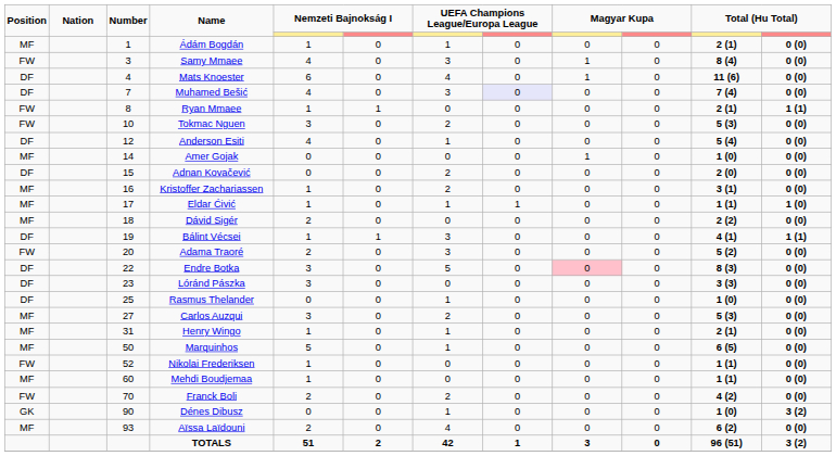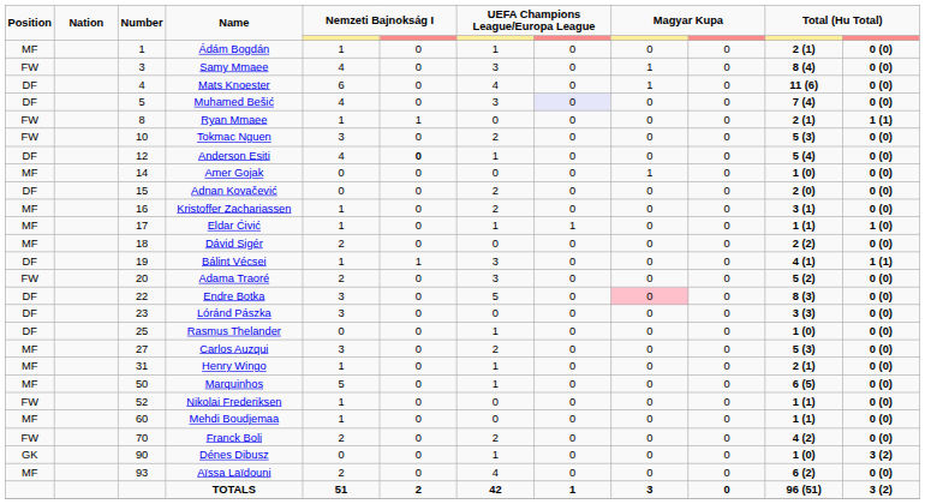 <table class="wikitable" style="font-size: 95%; text-align: center;">
 <tr>
 <td rowspan="2" width="5%" align="center"><strong>Position</strong></td>
 <td rowspan="2" width="7%" align="center"><strong>Nation</strong></td>
 <td rowspan="2" width="5%" align="center"><strong>Number</strong></td>
 <td rowspan="2" width="15%" align="center"><strong>Name</strong></td>
 <td colspan="2" align="center"><strong>Nemzeti Bajnokság I</strong></td>
 <td colspan="2" align="center"><strong>UEFA Champions League/Europa League</strong></td>
 <td colspan="2" align="center"><strong>Magyar Kupa</strong></td>
 <td colspan="2" align="center"><strong>Total (Hu Total)</strong></td>
 </tr>
 <tr>
 <th width=60 style="background: #FFEE99"></th>
 <th width=60 style="background: #FF8888"></th>
 <th width=60 style="background: #FFEE99"></th>
 <th width=60 style="background: #FF8888"></th>
 <th width=60 style="background: #FFEE99"></th>
 <th width=60 style="background: #FF8888"></th>
 <th width=60 style="background: #FFEE99"></th>
 <th width=60 style="background: #FF8888"></th>
 </tr>
 <tr>
 <td>MF</td>
 <td></td>
 <td>1</td>
 <td><a href='#'>Ádám Bogdán</a></td>
 <td>1</td>
 <td>0</td>
 <td>1</td>
 <td>0</td>
 <td>0</td>
 <td>0</td>
 <td><strong>2 (1)</strong></td>
 <td><strong>0 (0)</strong></td>
 </tr>
 <tr>
 <td>FW</td>
 <td></td>
 <td>3</td>
 <td><a href='#'>Samy Mmaee</a></td>
 <td>4</td>
 <td>0</td>
 <td>3</td>
 <td>0</td>
 <td>1</td>
 <td>0</td>
 <td><strong>8 (4)</strong></td>
 <td><strong>0 (0)</strong></td>
 </tr>
 <tr>
 <td>DF</td>
 <td></td>
 <td>4</td>
 <td><a href='#'>Mats Knoester</a></td>
 <td>6</td>
 <td>0</td>
 <td>4</td>
 <td>0</td>
 <td>1</td>
 <td>0</td>
 <td><strong>11 (6)</strong></td>
 <td><strong>0 (0)</strong></td>
 </tr>
 <tr>
 <td>DF</td>
 <td></td>
-<td>7</td>
+<td>5</td>
 <td><a href='#'>Muhamed Bešić</a></td>
 <td>4</td>
 <td>0</td>
 <td>3</td>
 <td style="background: lavender;">0</td>
 <td>0</td>
 <td>0</td>
 <td><strong>7 (4)</strong></td>
 <td><strong>0 (0)</strong></td>
 </tr>
 <tr>
 <td>FW</td>
 <td></td>
 <td>8</td>
 <td><a href='#'>Ryan Mmaee</a></td>
 <td>1</td>
 <td>1</td>
 <td>0</td>
 <td>0</td>
 <td>0</td>
 <td>0</td>
 <td><strong>2 (1)</strong></td>
 <td><strong>1 (1)</strong></td>
 </tr>
 <tr>
 <td>FW</td>
 <td></td>
 <td>10</td>
 <td><a href='#'>Tokmac Nguen</a></td>
 <td>3</td>
 <td>0</td>
 <td>2</td>
 <td>0</td>
 <td>0</td>
 <td>0</td>
 <td><strong>5 (3)</strong></td>
 <td><strong>0 (0)</strong></td>
 </tr>
 <tr>
 <td>DF</td>
 <td></td>
 <td>12</td>
 <td><a href='#'>Anderson Esiti</a></td>
 <td>4</td>
-<td>0</td>
+<td><strong>0</strong></td>
 <td>1</td>
 <td>0</td>
 <td>0</td>
 <td>0</td>
 <td><strong>5 (4)</strong></td>
 <td><strong>0 (0)</strong></td>
 </tr>
 <tr>
 <td>MF</td>
 <td></td>
 <td>14</td>
 <td><a href='#'>Amer Gojak</a></td>
 <td>0</td>
 <td>0</td>
 <td>0</td>
 <td>0</td>
 <td>1</td>
 <td>0</td>
 <td><strong>1 (0)</strong></td>
 <td><strong>0 (0)</strong></td>
 </tr>
 <tr>
 <td>DF</td>
 <td></td>
 <td>15</td>
 <td><a href='#'>Adnan Kovačević</a></td>
 <td>0</td>
 <td>0</td>
 <td>2</td>
 <td>0</td>
 <td>0</td>
 <td>0</td>
 <td><strong>2 (0)</strong></td>
 <td><strong>0 (0)</strong></td>
 </tr>
 <tr>
 <td>MF</td>
 <td></td>
 <td>16</td>
 <td><a href='#'>Kristoffer Zachariassen</a></td>
 <td>1</td>
 <td>0</td>
 <td>2</td>
 <td>0</td>
 <td>0</td>
 <td>0</td>
 <td><strong>3 (1)</strong></td>
 <td><strong>0 (0)</strong></td>
 </tr>
 <tr>
 <td>MF</td>
 <td></td>
 <td>17</td>
 <td><a href='#'>Eldar Ćivić</a></td>
 <td>1</td>
 <td>0</td>
 <td>1</td>
 <td>1</td>
 <td>0</td>
 <td>0</td>
 <td><strong>1 (1)</strong></td>
 <td><strong>1 (0)</strong></td>
 </tr>
 <tr>
 <td>MF</td>
 <td></td>
 <td>18</td>
 <td><a href='#'>Dávid Sigér</a></td>
 <td>2</td>
 <td>0</td>
 <td>0</td>
 <td>0</td>
 <td>0</td>
 <td>0</td>
 <td><strong>2 (2)</strong></td>
 <td><strong>0 (0)</strong></td>
 </tr>
 <tr>
 <td>DF</td>
 <td></td>
 <td>19</td>
 <td><a href='#'>Bálint Vécsei</a></td>
 <td>1</td>
 <td>1</td>
 <td>3</td>
 <td>0</td>
 <td>0</td>
 <td>0</td>
 <td><strong>4 (1)</strong></td>
 <td><strong>1 (1)</strong></td>
 </tr>
 <tr>
 <td>FW</td>
 <td></td>
 <td>20</td>
 <td><a href='#'>Adama Traoré</a></td>
 <td>2</td>
 <td>0</td>
 <td>3</td>
 <td>0</td>
 <td>0</td>
 <td>0</td>
 <td><strong>5 (2)</strong></td>
 <td><strong>0 (0)</strong></td>
 </tr>
 <tr>
 <td>DF</td>
 <td></td>
 <td>22</td>
 <td><a href='#'>Endre Botka</a></td>
 <td>3</td>
 <td>0</td>
 <td>5</td>
 <td>0</td>
 <td style="background: pink;">0</td>
 <td>0</td>
 <td><strong>8 (3)</strong></td>
 <td><strong>0 (0)</strong></td>
 </tr>
 <tr>
 <td>DF</td>
 <td></td>
 <td>23</td>
 <td><a href='#'>Lóránd Pászka</a></td>
 <td>3</td>
 <td>0</td>
 <td>0</td>
 <td>0</td>
 <td>0</td>
 <td>0</td>
 <td><strong>3 (3)</strong></td>
 <td><strong>0 (0)</strong></td>
 </tr>
 <tr>
 <td>DF</td>
 <td></td>
 <td>25</td>
 <td><a href='#'>Rasmus Thelander</a></td>
 <td>0</td>
 <td>0</td>
 <td>1</td>
 <td>0</td>
 <td>0</td>
 <td>0</td>
 <td><strong>1 (0)</strong></td>
 <td><strong>0 (0)</strong></td>
 </tr>
 <tr>
 <td>MF</td>
 <td></td>
 <td>27</td>
 <td><a href='#'>Carlos Auzqui</a></td>
 <td>3</td>
 <td>0</td>
 <td>2</td>
 <td>0</td>
 <td>0</td>
 <td>0</td>
 <td><strong>5 (3)</strong></td>
 <td><strong>0 (0)</strong></td>
 </tr>
 <tr>
 <td>MF</td>
 <td></td>
 <td>31</td>
 <td><a href='#'>Henry Wingo</a></td>
 <td>1</td>
 <td>0</td>
 <td>1</td>
 <td>0</td>
 <td>0</td>
 <td>0</td>
 <td><strong>2 (1)</strong></td>
 <td><strong>0 (0)</strong></td>
 </tr>
 <tr>
 <td>MF</td>
 <td></td>
 <td>50</td>
 <td><a href='#'>Marquinhos</a></td>
 <td>5</td>
 <td>0</td>
 <td>1</td>
 <td>0</td>
 <td>0</td>
 <td>0</td>
 <td><strong>6 (5)</strong></td>
 <td><strong>0 (0)</strong></td>
 </tr>
 <tr>
 <td>FW</td>
 <td></td>
 <td>52</td>
 <td><a href='#'>Nikolai Frederiksen</a></td>
 <td>1</td>
 <td>0</td>
 <td>0</td>
 <td>0</td>
 <td>0</td>
 <td>0</td>
 <td><strong>1 (1)</strong></td>
 <td><strong>0 (0)</strong></td>
 </tr>
 <tr>
 <td>MF</td>
 <td></td>
 <td>60</td>
 <td><a href='#'>Mehdi Boudjemaa</a></td>
 <td>1</td>
 <td>0</td>
 <td>0</td>
 <td>0</td>
 <td>0</td>
 <td>0</td>
 <td><strong>1 (1)</strong></td>
 <td><strong>0 (0)</strong></td>
 </tr>
 <tr>
 <td>FW</td>
 <td></td>
 <td>70</td>
 <td><a href='#'>Franck Boli</a></td>
 <td>2</td>
 <td>0</td>
 <td>2</td>
 <td>0</td>
 <td>0</td>
 <td>0</td>
 <td><strong>4 (2)</strong></td>
 <td><strong>0 (0)</strong></td>
 </tr>
 <tr>
 <td>GK</td>
 <td></td>
 <td>90</td>
 <td><a href='#'>Dénes Dibusz</a></td>
 <td>0</td>
 <td>0</td>
 <td>1</td>
 <td>0</td>
 <td>0</td>
 <td>0</td>
 <td><strong>1 (0)</strong></td>
 <td><strong>3 (2)</strong></td>
 </tr>
 <tr>
 <td>MF</td>
 <td></td>
 <td>93</td>
 <td><a href='#'>Aïssa Laïdouni</a></td>
 <td>2</td>
 <td>0</td>
 <td>4</td>
 <td>0</td>
 <td>0</td>
 <td>0</td>
 <td><strong>6 (2)</strong></td>
 <td><strong>0 (0)</strong></td>
 </tr>
 <tr>
 <td></td>
 <td></td>
 <td></td>
 <td><strong>TOTALS</strong></td>
 <td><strong>51</strong></td>
 <td><strong>2</strong></td>
 <td><strong>42</strong></td>
 <td><strong>1</strong></td>
 <td><strong>3</strong></td>
 <td><strong>0</strong></td>
 <td><strong>96 (51)</strong></td>
 <td><strong>3 (2)</strong></td>
 </tr>
 <tr>
 </tr>
 </table>
